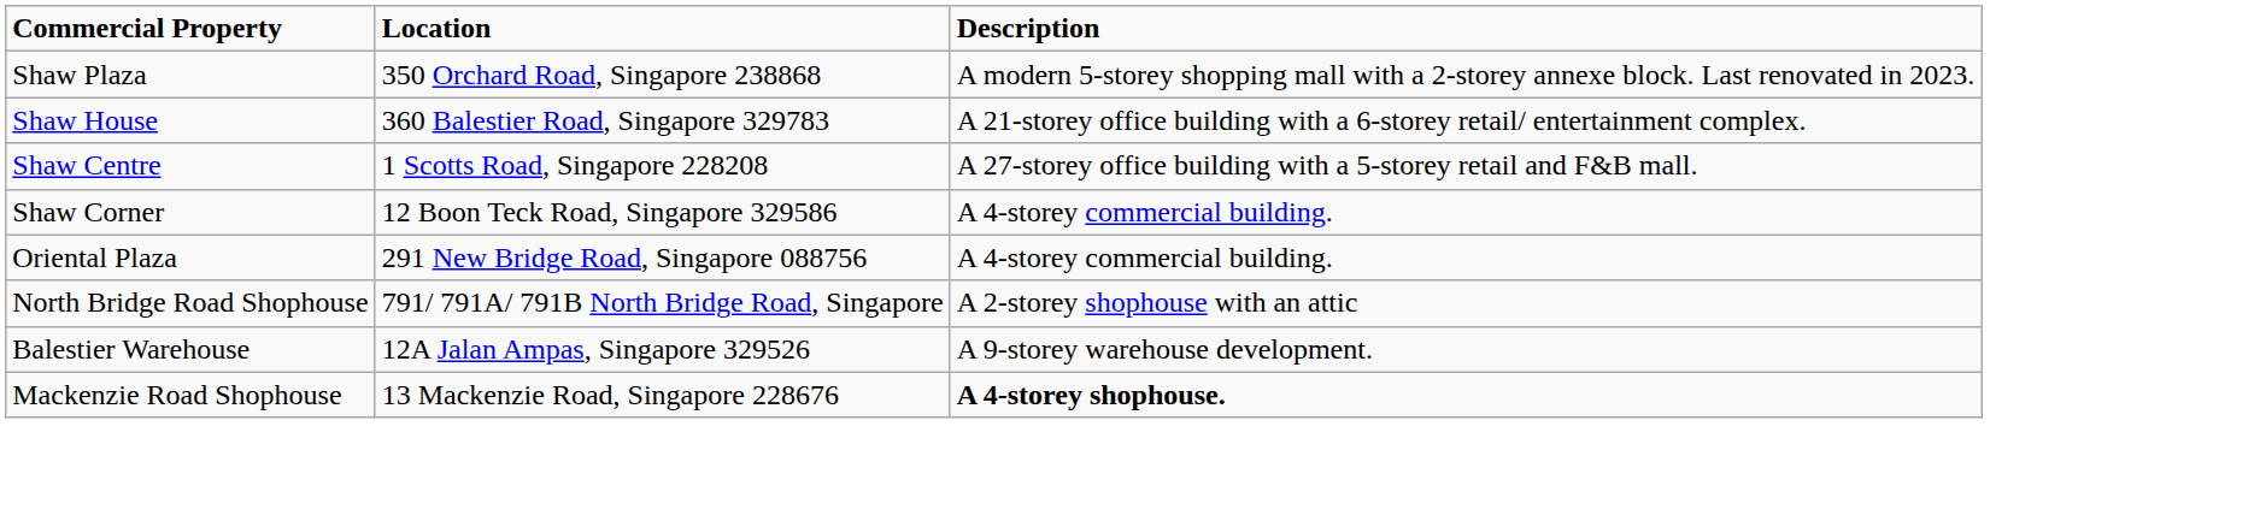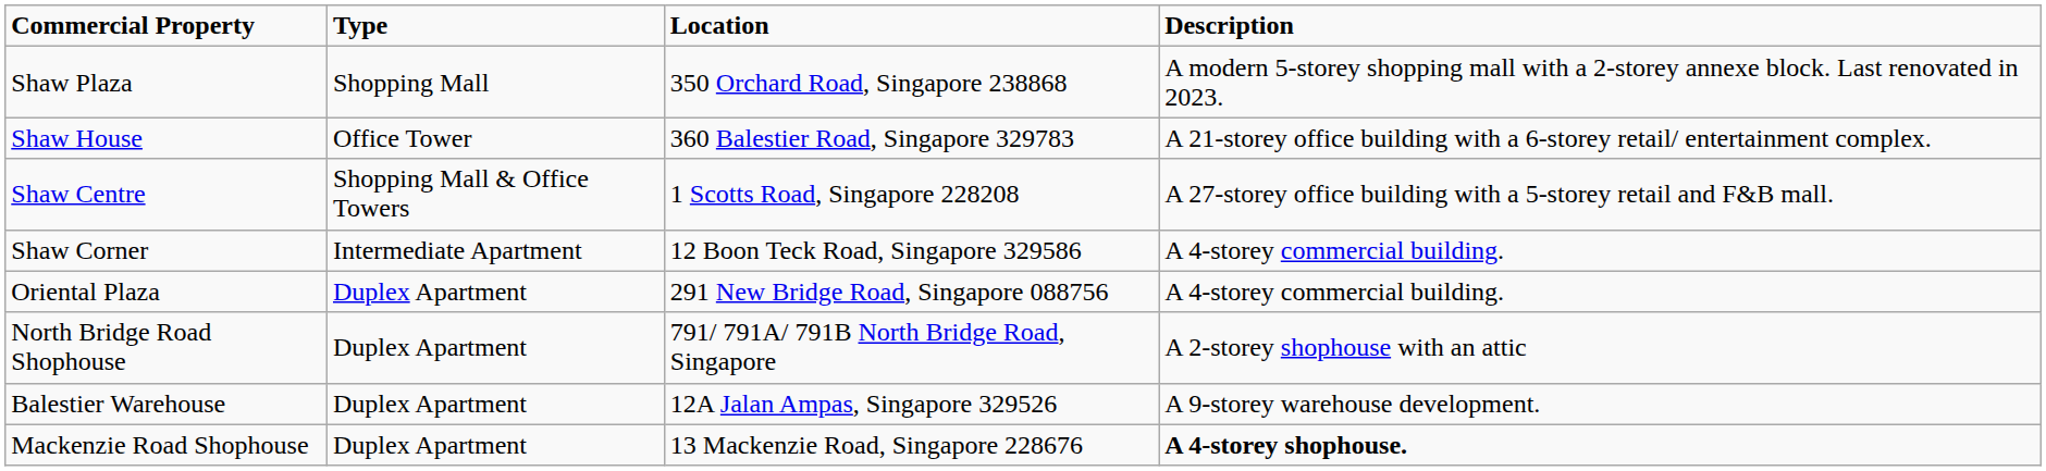 <table class="wikitable sortable" style="text-align:left">
 <tr>
 <td><strong>Commercial Property</strong></td>
+<td><strong>Type</strong></td>
 <td><strong>Location</strong></td>
 <td><strong>Description</strong></td>
 </tr>
 <tr>
 <td>Shaw Plaza</td>
+<td>Shopping Mall</td>
 <td>350 <a href='#'>Orchard Road</a>, Singapore 238868</td>
 <td>A modern 5-storey shopping mall with a 2-storey annexe block. Last renovated in 2023.</td>
 </tr>
 <tr>
 <td><a href='#'>Shaw House</a></td>
+<td>Office Tower</td>
 <td>360 <a href='#'>Balestier Road</a>, Singapore 329783</td>
 <td>A 21-storey office building with a 6-storey retail/ entertainment complex.</td>
 </tr>
 <tr>
 <td><a href='#'>Shaw Centre</a></td>
+<td>Shopping Mall & Office Towers</td>
 <td>1 <a href='#'>Scotts Road</a>, Singapore 228208</td>
 <td>A 27-storey office building with a 5-storey retail and F&B mall.</td>
 </tr>
 <tr>
 <td>Shaw Corner</td>
+<td>Intermediate Apartment</td>
 <td>12 Boon Teck Road, Singapore 329586</td>
 <td>A 4-storey <a href='#'>commercial building</a>.</td>
 </tr>
 <tr>
 <td>Oriental Plaza</td>
+<td><a href='#'>Duplex</a> Apartment</td>
 <td>291 <a href='#'>New Bridge Road</a>, Singapore 088756</td>
 <td>A 4-storey commercial building.</td>
 </tr>
 <tr>
 <td>North Bridge Road Shophouse</td>
+<td>Duplex Apartment</td>
 <td>791/ 791A/ 791B <a href='#'>North Bridge Road</a>, Singapore</td>
 <td>A 2-storey <a href='#'>shophouse</a> with an attic</td>
 </tr>
 <tr>
 <td>Balestier Warehouse</td>
+<td>Duplex Apartment</td>
 <td>12A <a href='#'>Jalan Ampas</a>, Singapore 329526</td>
 <td>A 9-storey warehouse development.</td>
 </tr>
 <tr>
 <td>Mackenzie Road Shophouse</td>
+<td>Duplex Apartment</td>
 <td>13 Mackenzie Road, Singapore 228676</td>
 <td><strong>A 4-storey shophouse.</strong></td>
 </tr>
 </table>
